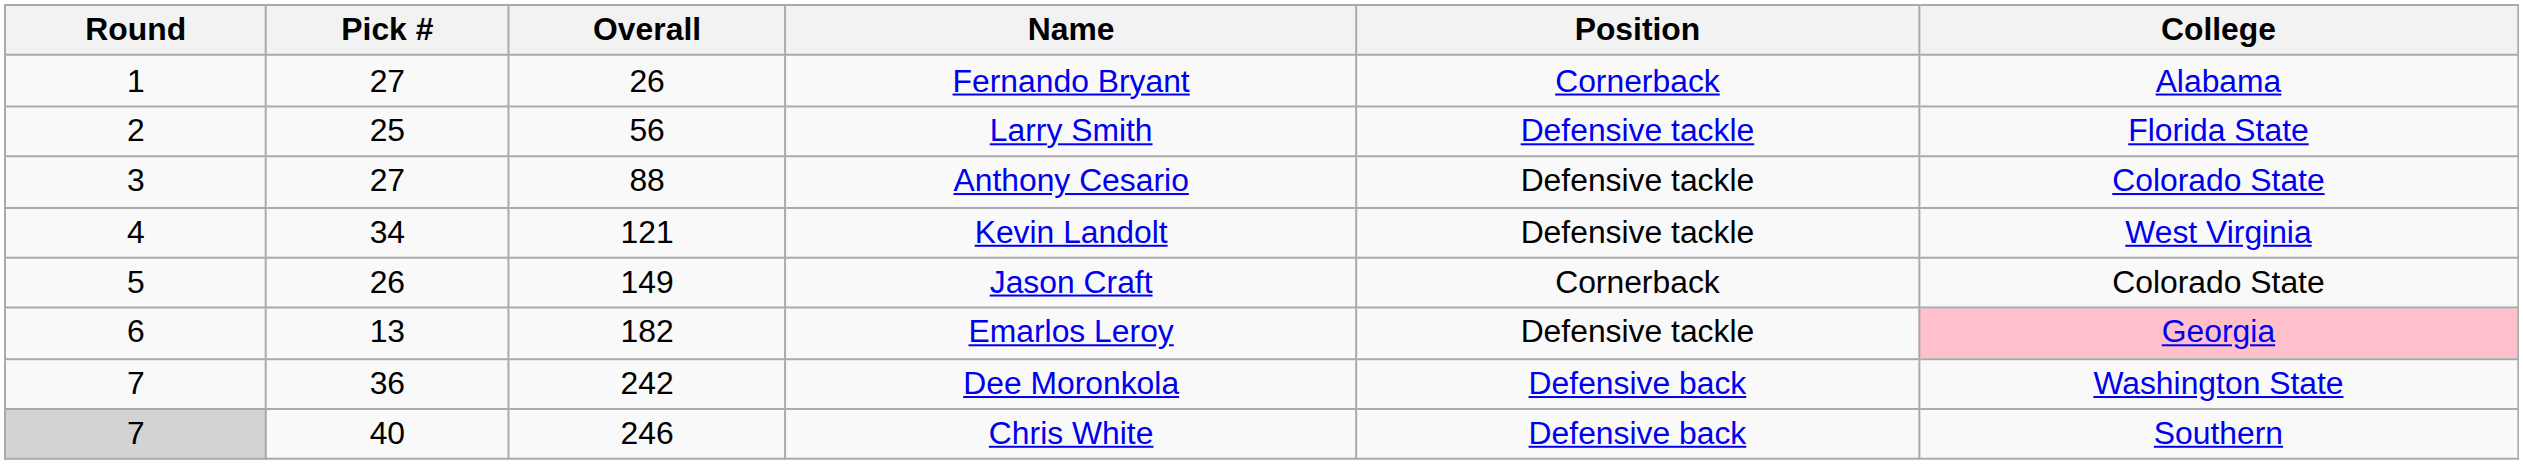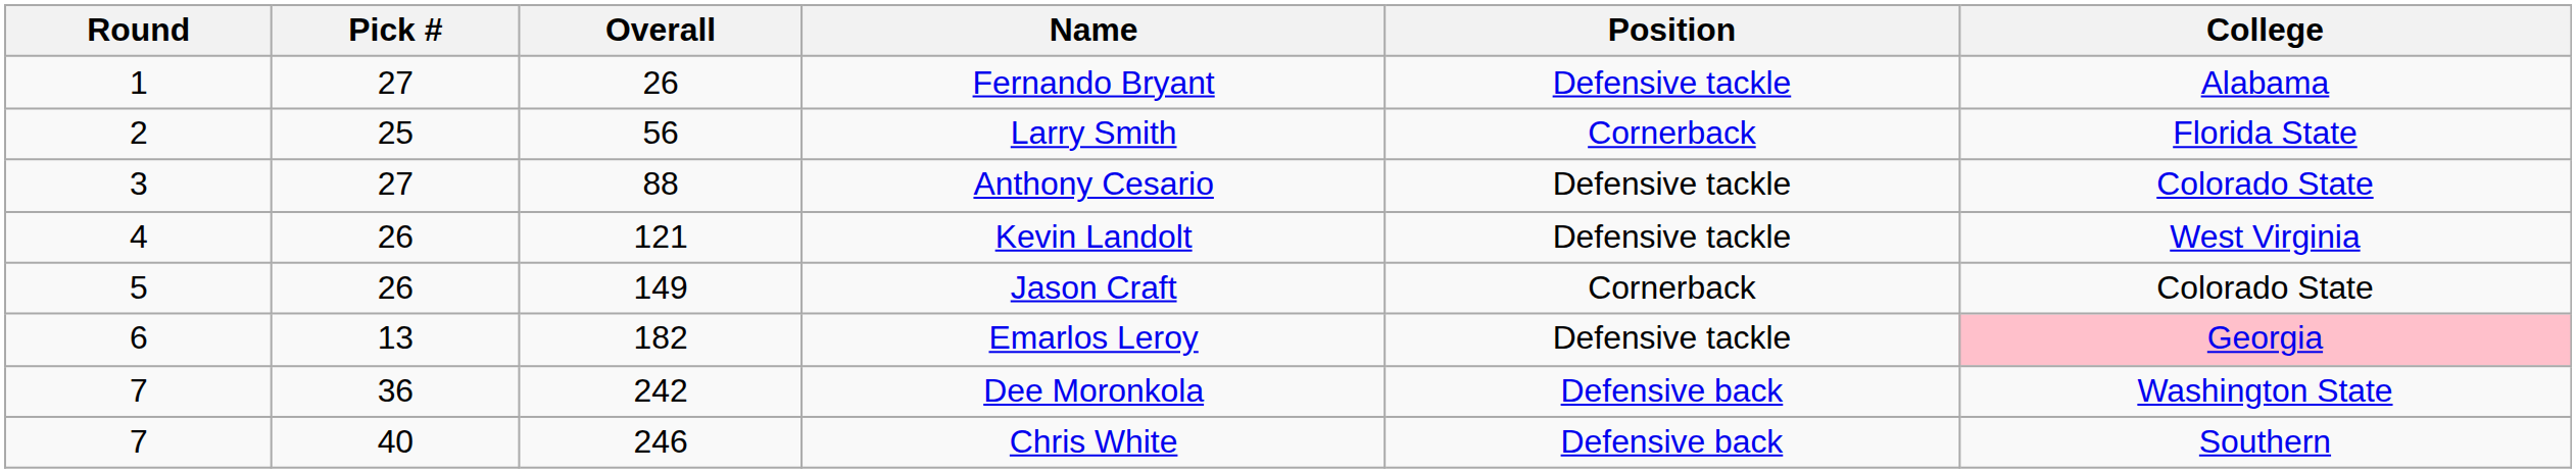 <table class="wikitable sortable sortable" style="width: 100%; text-align:center">
 <tr>
 <th>Round</th>
 <th>Pick #</th>
 <th>Overall</th>
 <th>Name</th>
 <th>Position</th>
 <th>College</th>
 </tr>
 <tr>
 <td>1</td>
 <td>27</td>
 <td>26</td>
 <td><a href='#'>Fernando Bryant</a></td>
-<td><a href='#'>Cornerback</a></td>
+<td><a href='#'>Defensive tackle</a></td>
 <td><a href='#'>Alabama</a></td>
 </tr>
 <tr>
 <td>2</td>
 <td>25</td>
 <td>56</td>
 <td><a href='#'>Larry Smith</a></td>
-<td><a href='#'>Defensive tackle</a></td>
+<td><a href='#'>Cornerback</a></td>
 <td><a href='#'>Florida State</a></td>
 </tr>
 <tr>
 <td>3</td>
 <td>27</td>
 <td>88</td>
 <td><a href='#'>Anthony Cesario</a></td>
 <td>Defensive tackle</td>
 <td><a href='#'>Colorado State</a></td>
 </tr>
 <tr>
 <td>4</td>
-<td>34</td>
+<td>26</td>
 <td>121</td>
 <td><a href='#'>Kevin Landolt</a></td>
 <td>Defensive tackle</td>
 <td><a href='#'>West Virginia</a></td>
 </tr>
 <tr>
 <td>5</td>
 <td>26</td>
 <td>149</td>
 <td><a href='#'>Jason Craft</a></td>
 <td>Cornerback</td>
 <td>Colorado State</td>
 </tr>
 <tr>
 <td>6</td>
 <td>13</td>
 <td>182</td>
 <td><a href='#'>Emarlos Leroy</a></td>
 <td>Defensive tackle</td>
 <td style="background: pink;"><a href='#'>Georgia</a></td>
 </tr>
 <tr>
 <td>7</td>
 <td>36</td>
 <td>242</td>
 <td><a href='#'>Dee Moronkola</a></td>
 <td><a href='#'>Defensive back</a></td>
 <td><a href='#'>Washington State</a></td>
 </tr>
 <tr>
-<td style="background: lightgrey;">7</td>
+<td>7</td>
 <td>40</td>
 <td>246</td>
 <td><a href='#'>Chris White</a></td>
 <td><a href='#'>Defensive back</a></td>
 <td><a href='#'>Southern</a></td>
 </tr>
 </table>
